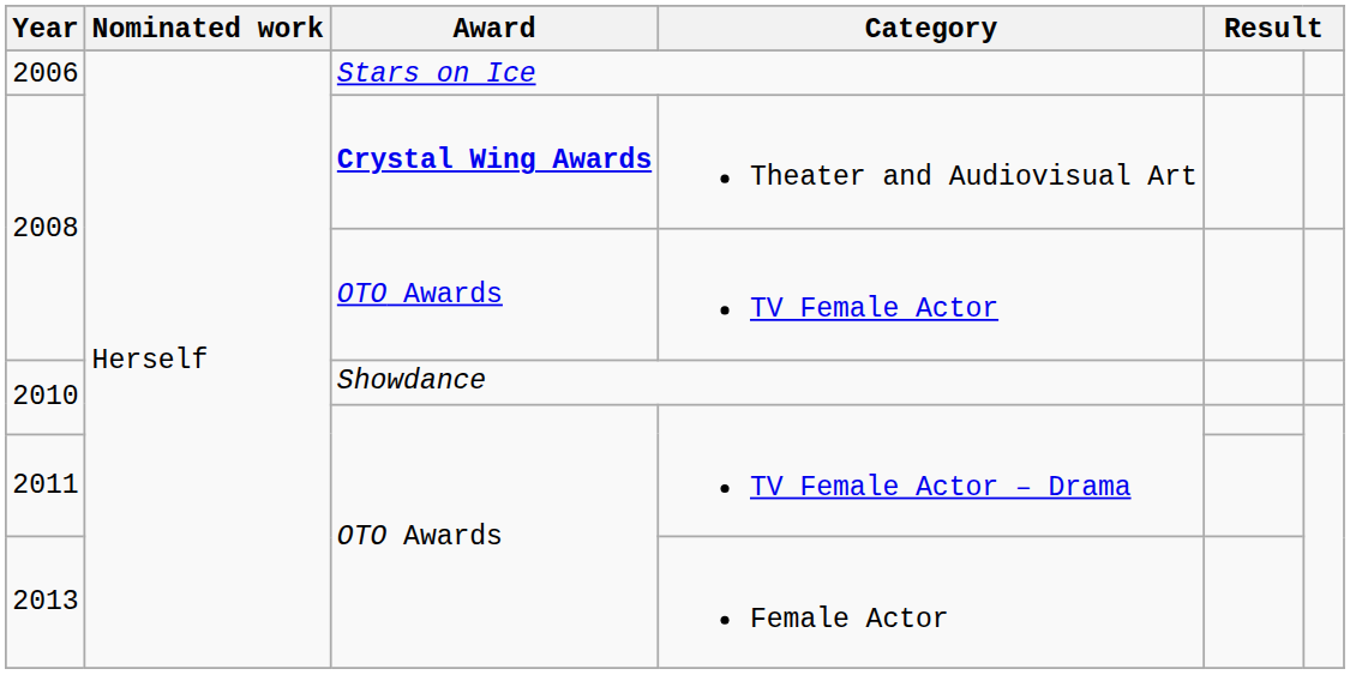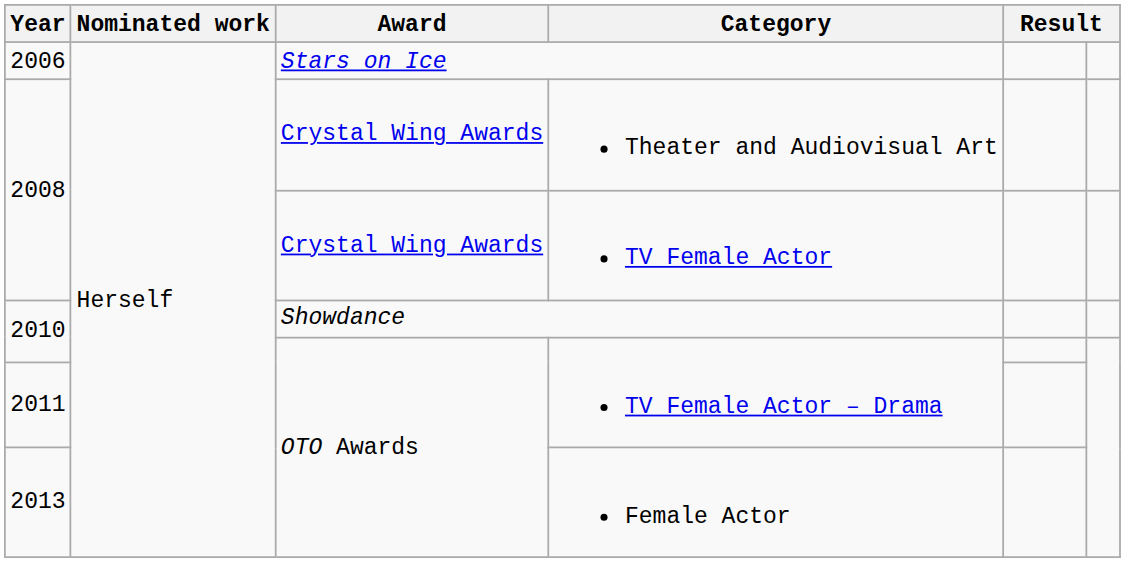 <table class="wikitable">
 <tr>
 <th>Year</th>
 <th>Nominated work</th>
 <th>Award</th>
 <th>Category</th>
 <th colspan=2>Result</th>
 </tr>
 <tr>
 <td>2006</td>
 <td rowspan=7>Herself</td>
 <td colspan=2><em><a href='#'>Stars on Ice</a></em></td>
 <td></td>
 <td width=3%></td>
 </tr>
 <tr>
 <td rowspan=2>2008</td>
-<td><strong><a href='#'>Crystal Wing Awards</a></strong></td>
+<td><a href='#'>Crystal Wing Awards</a></td>
 <td><br><ul><li>Theater and Audiovisual Art</li></ul></td>
 <td></td>
 <td width=3%></td>
 </tr>
 <tr>
-<td><a href='#'><em>OTO</em> Awards</a></td>
+<td><a href='#'>Crystal Wing Awards</a></td>
 <td><br><ul><li><a href='#'>TV Female Actor</a></li></ul></td>
 <td></td>
 <td width=3%></td>
 </tr>
 <tr>
 <td rowspan=2>2010</td>
 <td colspan=2><em>Showdance</em></td>
 <td></td>
 <td width=3%></td>
 </tr>
 <tr>
 <td rowspan=3><em>OTO</em> Awards</td>
 <td rowspan=2><br><ul><li><a href='#'>TV Female Actor – Drama</a></li></ul></td>
 <td></td>
 <td rowspan=3 width=3%></td>
 </tr>
 <tr>
 <td>2011</td>
 <td></td>
 </tr>
 <tr>
 <td>2013</td>
 <td><br><ul><li>Female Actor</li></ul></td>
 <td></td>
 </tr>
 </table>
